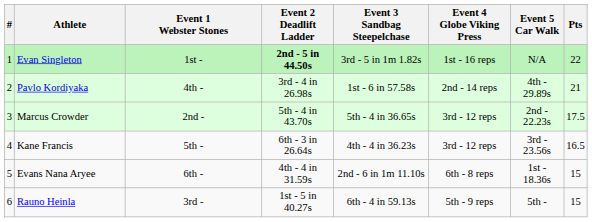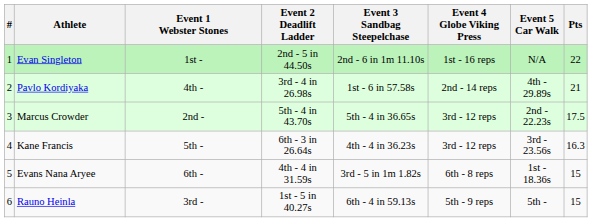 <table class="wikitable sortable" style="text-align:center;width: 100%;">
 <tr>
 <th>#</th>
 <th style=width:10em>Athlete</th>
 <th style=width:12.5em>Event 1<br>Webster Stones</th>
 <th>Event 2<br>Deadlift Ladder</th>
 <th style=width:8.5em>Event 3<br>Sandbag Steepelchase</th>
 <th>Event 4<br>Globe Viking Press</th>
 <th>Event 5<br>Car Walk</th>
 <th>Pts</th>
 </tr>
 <tr bgcolor=bbf3bb>
 <td>1</td>
 <td align=left> <a href='#'>Evan Singleton</a></td>
 <td>1st - </td>
-<td><strong>2nd - 5 in 44.50s</strong></td>
-<td>3rd - 5 in 1m 1.82s</td>
+<td>2nd - 5 in 44.50s</td>
+<td>2nd - 6 in 1m 11.10s</td>
 <td>1st - 16 reps</td>
 <td align="center">N/A</td>
 <td>22</td>
 </tr>
 <tr bgcolor=ddffdd>
 <td align="center">2</td>
 <td align=left> <a href='#'>Pavlo Kordiyaka</a></td>
 <td>4th - </td>
 <td>3rd - 4 in 26.98s</td>
 <td>1st - 6 in 57.58s</td>
 <td>2nd - 14 reps</td>
 <td>4th - 29.89s</td>
 <td align="center">21</td>
 </tr>
 <tr bgcolor=ddffdd>
 <td align="center">3</td>
 <td align=left> Marcus Crowder</td>
 <td>2nd - </td>
 <td>5th - 4 in 43.70s</td>
 <td>5th - 4 in 36.65s</td>
 <td>3rd - 12 reps</td>
 <td>2nd - 22.23s</td>
 <td align="center">17.5</td>
 </tr>
 <tr>
 <td align="center">4</td>
 <td align=left> Kane Francis</td>
 <td>5th - </td>
 <td>6th - 3 in 26.64s</td>
 <td>4th - 4 in 36.23s</td>
 <td>3rd - 12 reps</td>
 <td>3rd - 23.56s</td>
-<td align="center">16.5</td>
+<td align="center">16.3</td>
 </tr>
 <tr>
 <td align="center">5</td>
 <td align=left> Evans Nana Aryee</td>
 <td>6th - </td>
 <td>4th - 4 in 31.59s</td>
-<td>2nd - 6 in 1m 11.10s</td>
+<td>3rd - 5 in 1m 1.82s</td>
 <td>6th - 8 reps</td>
 <td>1st - 18.36s</td>
 <td align="center">15</td>
 </tr>
 <tr>
 <td align="center">6</td>
 <td align=left> <a href='#'>Rauno Heinla</a></td>
 <td>3rd - </td>
 <td>1st - 5 in 40.27s</td>
 <td>6th - 4 in 59.13s</td>
 <td>5th - 9 reps</td>
 <td>5th - </td>
 <td align="center">15</td>
 </tr>
 </table>
